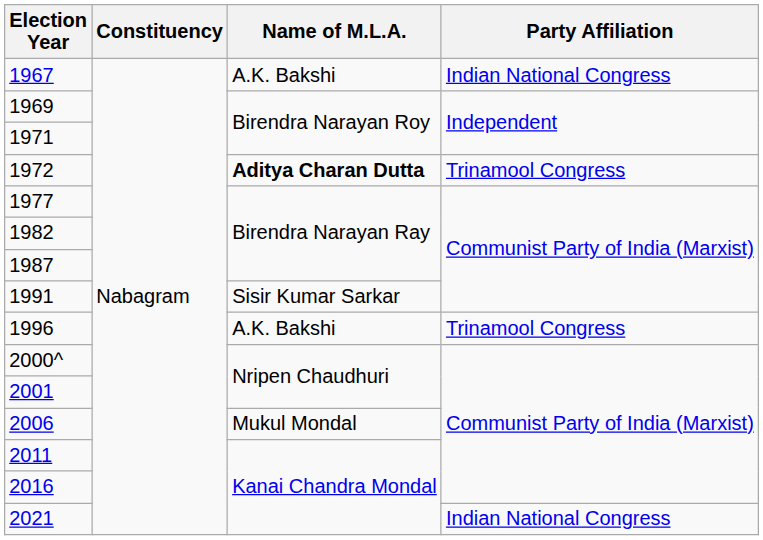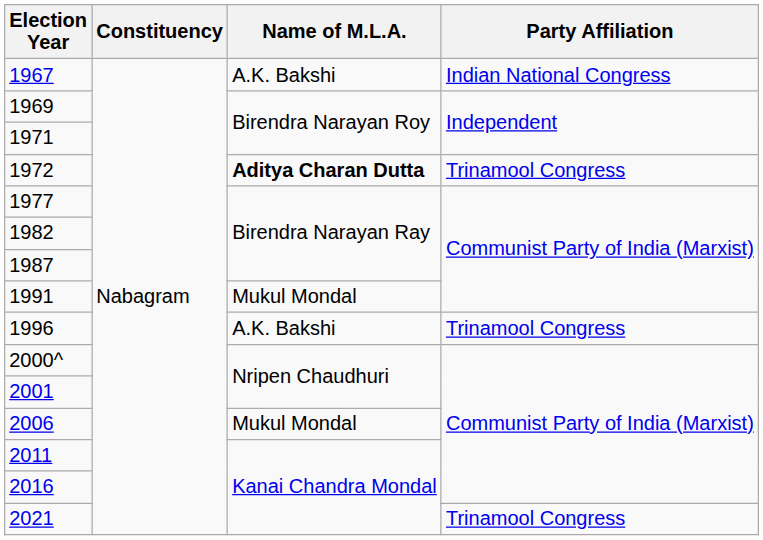 <table class="wikitable sortable"ìÍĦĤĠčw>
 <tr>
 <th>Election<br> Year</th>
 <th>Constituency</th>
 <th>Name of M.L.A.</th>
 <th>Party Affiliation</th>
 </tr>
 <tr>
 <td><a href='#'>1967</a></td>
 <td rowspan=15>Nabagram</td>
 <td>A.K. Bakshi</td>
 <td><a href='#'>Indian National Congress</a></td>
 </tr>
 <tr>
 <td>1969</td>
 <td rowspan=2>Birendra Narayan Roy</td>
 <td rowspan=2><a href='#'>Independent</a></td>
 </tr>
 <tr>
 <td>1971</td>
 </tr>
 <tr>
 <td>1972</td>
 <td><strong>Aditya Charan Dutta</strong></td>
 <td><a href='#'>Trinamool Congress</a></td>
 </tr>
 <tr>
 <td>1977</td>
 <td rowspan=3>Birendra Narayan Ray</td>
 <td rowspan=4><a href='#'>Communist Party of India (Marxist)</a></td>
 </tr>
 <tr>
 <td>1982</td>
 </tr>
 <tr>
 <td>1987</td>
 </tr>
 <tr>
 <td>1991</td>
-<td>Sisir Kumar Sarkar</td>
+<td>Mukul Mondal</td>
 </tr>
 <tr>
 <td>1996</td>
 <td>A.K. Bakshi</td>
 <td><a href='#'>Trinamool Congress</a></td>
 </tr>
 <tr>
 <td>2000^</td>
 <td rowspan=2>Nripen Chaudhuri</td>
 <td rowspan=5><a href='#'>Communist Party of India (Marxist)</a></td>
 </tr>
 <tr>
 <td><a href='#'>2001</a></td>
 </tr>
 <tr>
 <td><a href='#'>2006</a></td>
 <td>Mukul Mondal</td>
 </tr>
 <tr>
 <td><a href='#'>2011</a></td>
 <td rowspan=3><a href='#'>Kanai Chandra Mondal</a></td>
 </tr>
 <tr>
 <td><a href='#'>2016</a></td>
 </tr>
 <tr>
 <td><a href='#'>2021</a></td>
-<td><a href='#'>Indian National Congress</a></td>
+<td><a href='#'>Trinamool Congress</a></td>
 </tr>
 </table>
